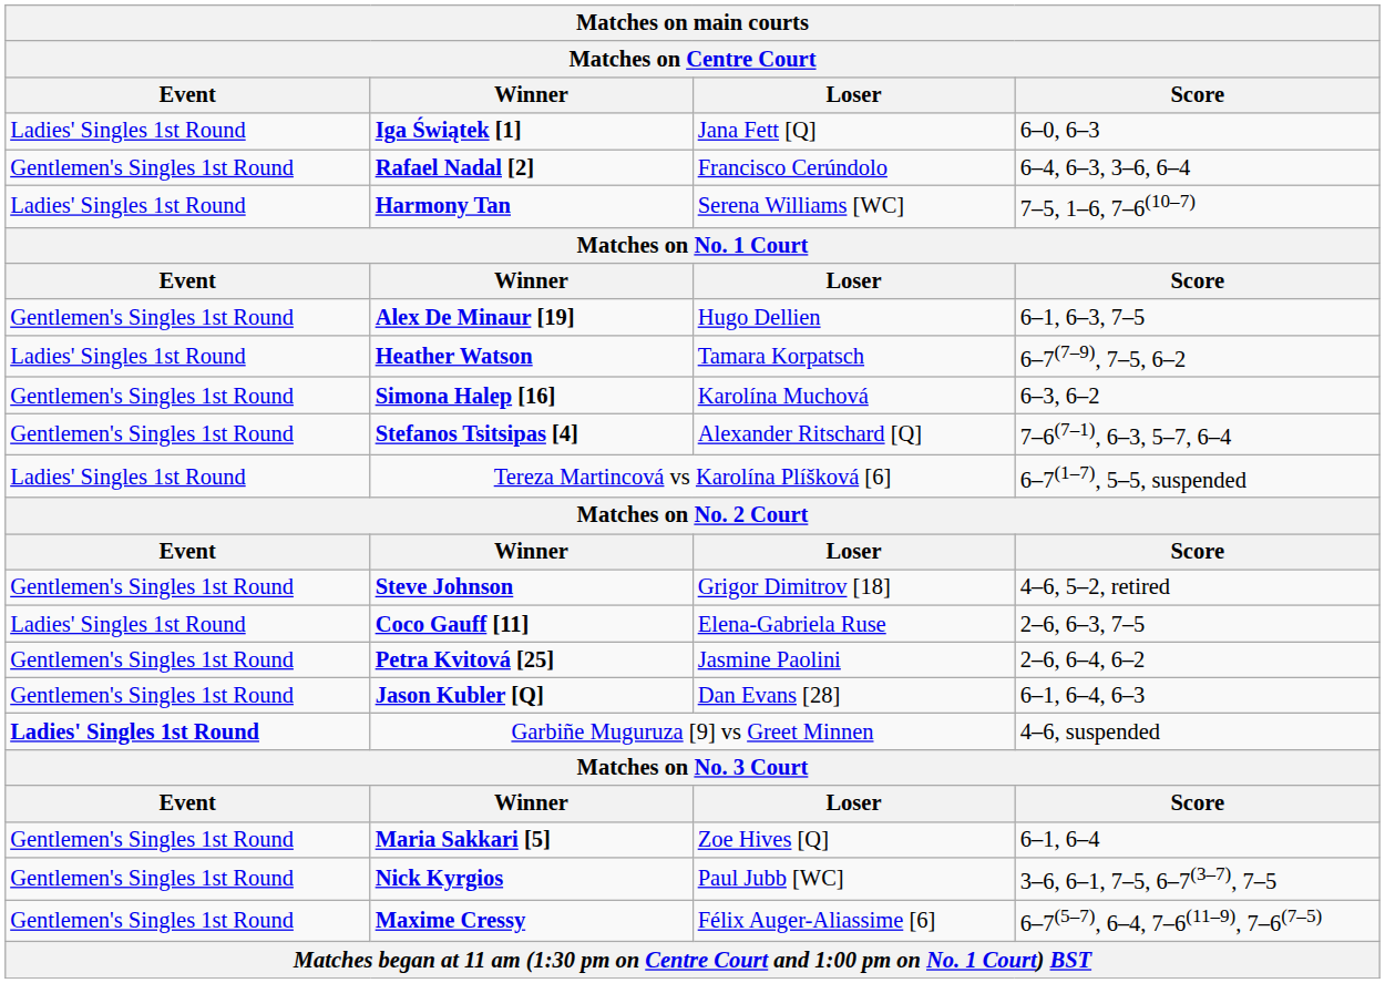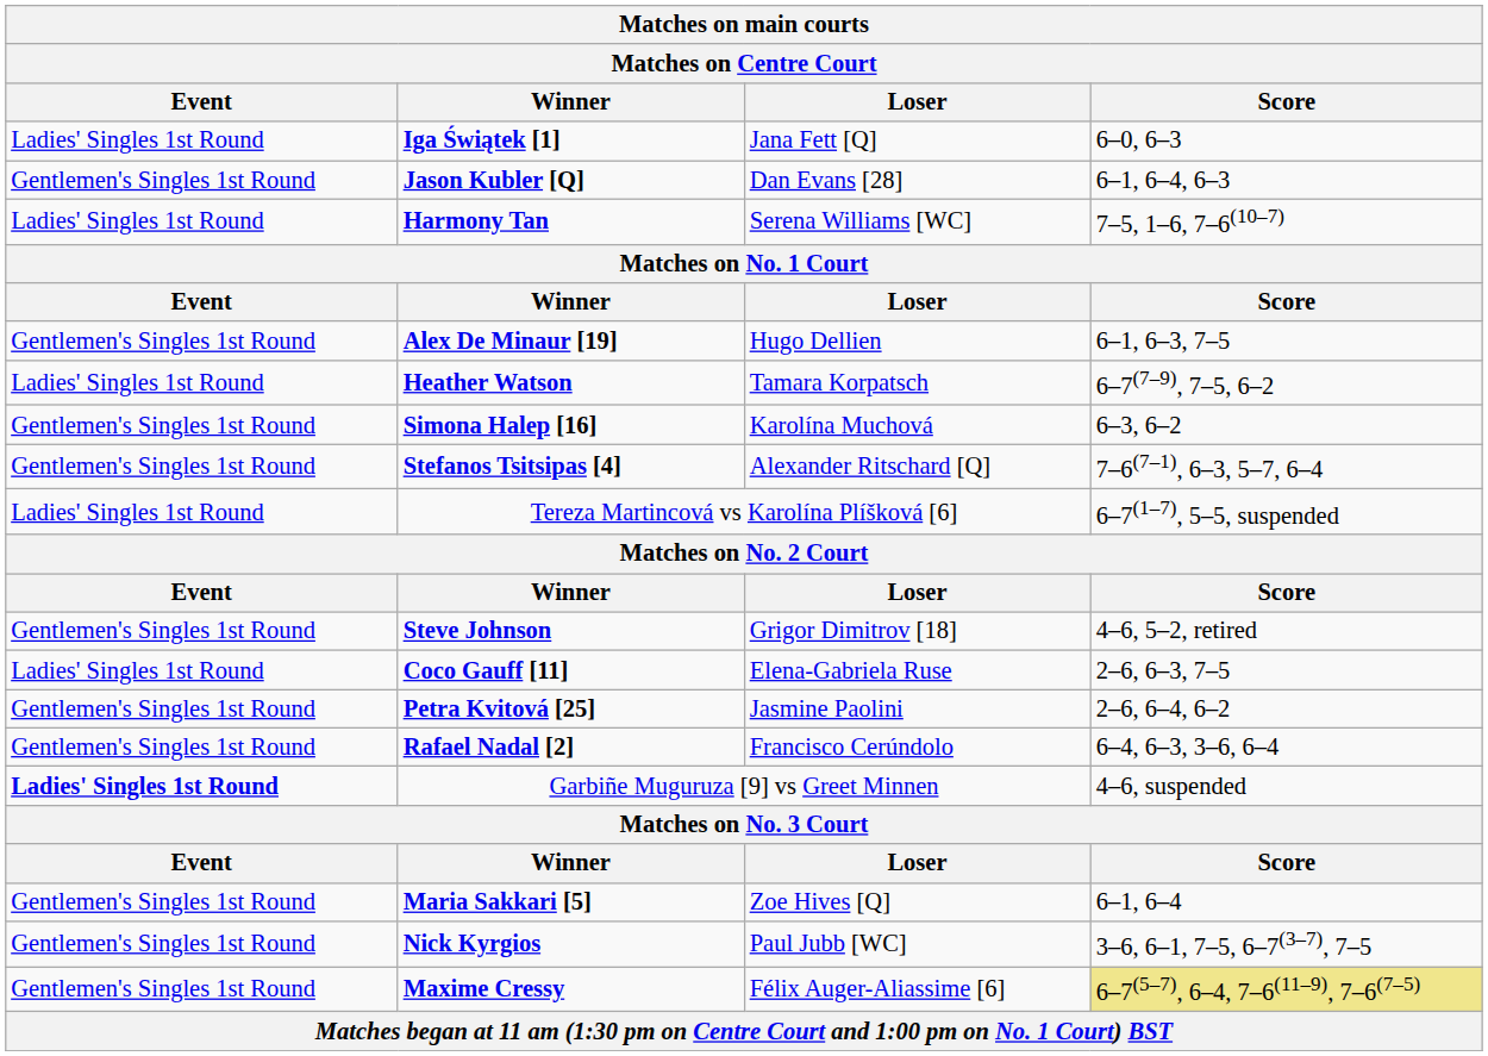 <table class="wikitable collapsible uncollapsed" style="margin:auto;">
 <tr>
 <th colspan="4" style="white-space:nowrap;">Matches on main courts</th>
 </tr>
 <tr>
 <th colspan="4">Matches on <a href='#'>Centre Court</a></th>
 </tr>
 <tr>
 <th width="250">Event</th>
 <th width="220">Winner</th>
 <th width="220">Loser</th>
 <th width="250">Score</th>
 </tr>
 <tr>
 <td><a href='#'>Ladies' Singles 1st Round</a></td>
 <td><strong> <a href='#'>Iga Świątek</a> [1]</strong></td>
 <td> <a href='#'>Jana Fett</a> [Q]</td>
 <td>6–0, 6–3</td>
 </tr>
 <tr>
 <td><a href='#'>Gentlemen's Singles 1st Round</a></td>
-<td><strong> <a href='#'>Rafael Nadal</a> [2]</strong></td>
-<td> <a href='#'>Francisco Cerúndolo</a></td>
-<td>6–4, 6–3, 3–6, 6–4</td>
+<td><strong> <a href='#'>Jason Kubler</a> [Q]</strong></td>
+<td> <a href='#'>Dan Evans</a> [28]</td>
+<td>6–1, 6–4, 6–3</td>
 </tr>
 <tr>
 <td><a href='#'>Ladies' Singles 1st Round</a></td>
 <td><strong> <a href='#'>Harmony Tan</a></strong></td>
 <td> <a href='#'>Serena Williams</a> [WC]</td>
 <td>7–5, 1–6, 7–6<sup>(10–7)</sup></td>
 </tr>
 <tr>
 <th colspan="4">Matches on <a href='#'>No. 1 Court</a></th>
 </tr>
 <tr>
 <th width="220">Event</th>
 <th width="220">Winner</th>
 <th width="220">Loser</th>
 <th width="250">Score</th>
 </tr>
 <tr>
 <td><a href='#'>Gentlemen's Singles 1st Round</a></td>
 <td><strong> <a href='#'>Alex De Minaur</a> [19]</strong></td>
 <td> <a href='#'>Hugo Dellien</a></td>
 <td>6–1, 6–3, 7–5</td>
 </tr>
 <tr>
 <td><a href='#'>Ladies' Singles 1st Round</a></td>
 <td><strong> <a href='#'>Heather Watson</a></strong></td>
 <td> <a href='#'>Tamara Korpatsch</a></td>
 <td>6–7<sup>(7–9)</sup>, 7–5, 6–2</td>
 </tr>
 <tr>
 <td><a href='#'>Gentlemen's Singles 1st Round</a></td>
 <td><strong> <a href='#'>Simona Halep</a> [16]</strong></td>
 <td> <a href='#'>Karolína Muchová</a></td>
 <td>6–3, 6–2</td>
 </tr>
 <tr>
 <td><a href='#'>Gentlemen's Singles 1st Round</a></td>
 <td><strong> <a href='#'>Stefanos Tsitsipas</a> [4]</strong></td>
 <td> <a href='#'>Alexander Ritschard</a> [Q]</td>
 <td>7–6<sup>(7–1)</sup>, 6–3, 5–7, 6–4</td>
 </tr>
 <tr>
 <td><a href='#'>Ladies' Singles 1st Round</a></td>
 <td colspan="2" align="center"> <a href='#'>Tereza Martincová</a> vs  <a href='#'>Karolína Plíšková</a> [6]</td>
 <td>6–7<sup>(1–7)</sup>, 5–5, suspended</td>
 </tr>
 <tr>
 <th colspan="4">Matches on <a href='#'>No. 2 Court</a></th>
 </tr>
 <tr>
 <th width="220">Event</th>
 <th width="220">Winner</th>
 <th width="220">Loser</th>
 <th width="250">Score</th>
 </tr>
 <tr>
 <td><a href='#'>Gentlemen's Singles 1st Round</a></td>
 <td><strong> <a href='#'>Steve Johnson</a></strong></td>
 <td> <a href='#'>Grigor Dimitrov</a> [18]</td>
 <td>4–6, 5–2, retired</td>
 </tr>
 <tr>
 <td><a href='#'>Ladies' Singles 1st Round</a></td>
 <td><strong> <a href='#'>Coco Gauff</a> [11]</strong></td>
 <td> <a href='#'>Elena-Gabriela Ruse</a></td>
 <td>2–6, 6–3, 7–5</td>
 </tr>
 <tr>
 <td><a href='#'>Gentlemen's Singles 1st Round</a></td>
 <td><strong> <a href='#'>Petra Kvitová</a> [25]</strong></td>
 <td> <a href='#'>Jasmine Paolini</a></td>
 <td>2–6, 6–4, 6–2</td>
 </tr>
 <tr>
 <td><a href='#'>Gentlemen's Singles 1st Round</a></td>
-<td><strong> <a href='#'>Jason Kubler</a> [Q]</strong></td>
-<td> <a href='#'>Dan Evans</a> [28]</td>
-<td>6–1, 6–4, 6–3</td>
+<td><strong> <a href='#'>Rafael Nadal</a> [2]</strong></td>
+<td> <a href='#'>Francisco Cerúndolo</a></td>
+<td>6–4, 6–3, 3–6, 6–4</td>
 </tr>
 <tr>
 <td><strong><a href='#'>Ladies' Singles 1st Round</a></strong></td>
 <td colspan="2" align="center"> <a href='#'>Garbiñe Muguruza</a> [9] vs  <a href='#'>Greet Minnen</a></td>
 <td>4–6, suspended</td>
 </tr>
 <tr>
 <th colspan="4">Matches on <a href='#'>No. 3 Court</a></th>
 </tr>
 <tr>
 <th width="220">Event</th>
 <th width="220">Winner</th>
 <th width="220">Loser</th>
 <th width="250">Score</th>
 </tr>
 <tr>
 <td><a href='#'>Gentlemen's Singles 1st Round</a></td>
 <td><strong> <a href='#'>Maria Sakkari</a> [5]</strong></td>
 <td> <a href='#'>Zoe Hives</a> [Q]</td>
 <td>6–1, 6–4</td>
 </tr>
 <tr>
 <td><a href='#'>Gentlemen's Singles 1st Round</a></td>
 <td><strong> <a href='#'>Nick Kyrgios</a></strong></td>
 <td> <a href='#'>Paul Jubb</a> [WC]</td>
 <td>3–6, 6–1, 7–5, 6–7<sup>(3–7)</sup>, 7–5</td>
 </tr>
 <tr>
 <td><a href='#'>Gentlemen's Singles 1st Round</a></td>
 <td><strong> <a href='#'>Maxime Cressy</a></strong></td>
 <td> <a href='#'>Félix Auger-Aliassime</a> [6]</td>
-<td>6–7<sup>(5–7)</sup>, 6–4, 7–6<sup>(11–9)</sup>, 7–6<sup>(7–5)</sup></td>
+<td style="background: khaki;">6–7<sup>(5–7)</sup>, 6–4, 7–6<sup>(11–9)</sup>, 7–6<sup>(7–5)</sup></td>
 </tr>
 <tr>
 <th colspan=4><em>Matches began at 11 am (1:30 pm on <a href='#'>Centre Court</a> and 1:00 pm on <a href='#'>No. 1 Court</a>) <a href='#'>BST</a></em></th>
 </tr>
 </table>
